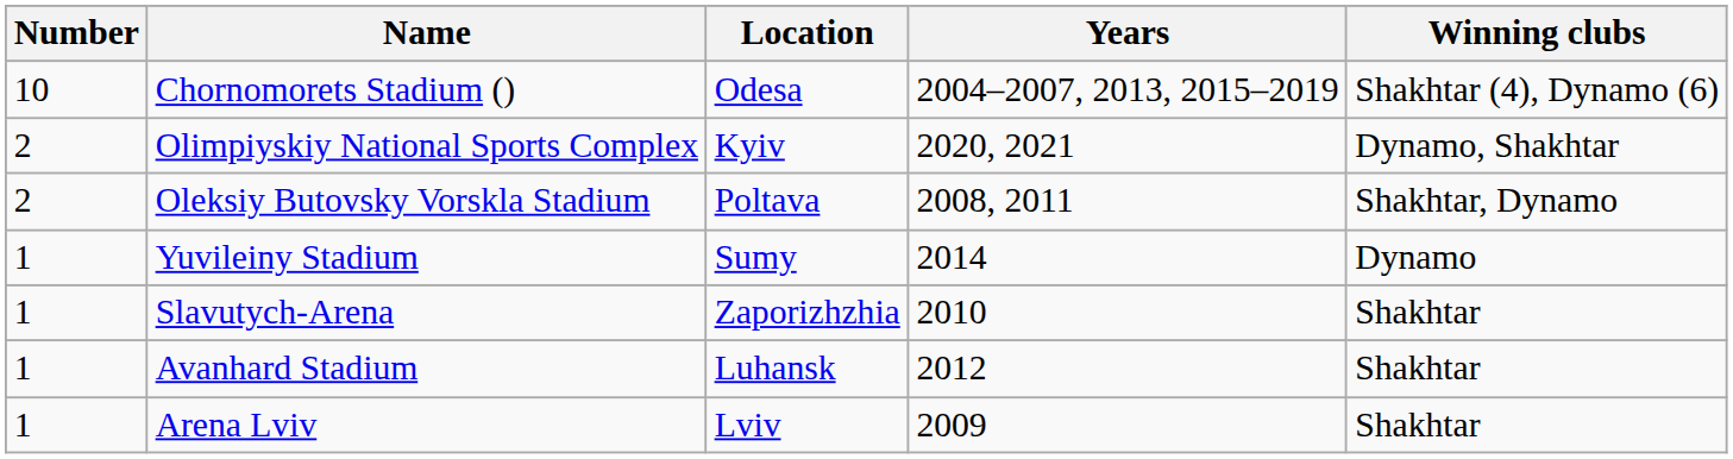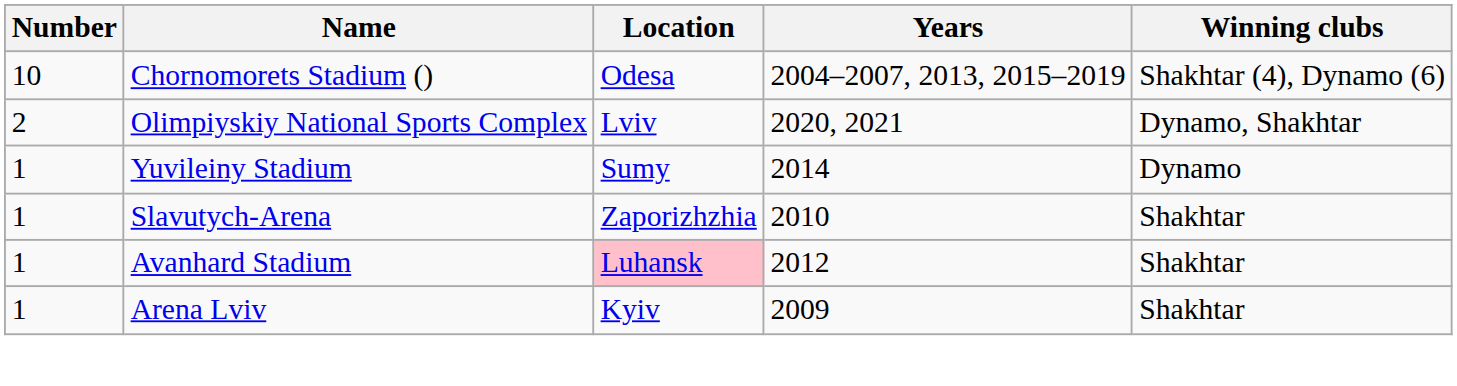 <table class="wikitable">
 <tr>
 <th>Number</th>
 <th>Name</th>
 <th>Location</th>
 <th>Years</th>
 <th>Winning clubs</th>
 </tr>
 <tr>
 <td>10</td>
 <td><a href='#'>Chornomorets Stadium</a> ()</td>
 <td><a href='#'>Odesa</a></td>
 <td>2004–2007, 2013, 2015–2019</td>
 <td>Shakhtar (4), Dynamo (6)</td>
 </tr>
 <tr>
 <td>2</td>
 <td><a href='#'>Olimpiyskiy National Sports Complex</a></td>
-<td><a href='#'>Kyiv</a></td>
+<td><a href='#'>Lviv</a></td>
 <td>2020, 2021</td>
 <td>Dynamo, Shakhtar</td>
-</tr>
-<tr>
-<td>2</td>
-<td><a href='#'>Oleksiy Butovsky Vorskla Stadium</a></td>
-<td><a href='#'>Poltava</a></td>
-<td>2008, 2011</td>
-<td>Shakhtar, Dynamo</td>
 </tr>
 <tr>
 <td>1</td>
 <td><a href='#'>Yuvileiny Stadium</a></td>
 <td><a href='#'>Sumy</a></td>
 <td>2014</td>
 <td>Dynamo</td>
 </tr>
 <tr>
 <td>1</td>
 <td><a href='#'>Slavutych-Arena</a></td>
 <td><a href='#'>Zaporizhzhia</a></td>
 <td>2010</td>
 <td>Shakhtar</td>
 </tr>
 <tr>
 <td>1</td>
 <td><a href='#'>Avanhard Stadium</a></td>
-<td><a href='#'>Luhansk</a></td>
+<td style="background: pink;"><a href='#'>Luhansk</a></td>
 <td>2012</td>
 <td>Shakhtar</td>
 </tr>
 <tr>
 <td>1</td>
 <td><a href='#'>Arena Lviv</a></td>
-<td><a href='#'>Lviv</a></td>
+<td><a href='#'>Kyiv</a></td>
 <td>2009</td>
 <td>Shakhtar</td>
 </tr>
 </table>
